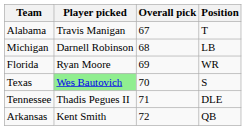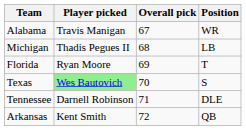 <table class="wikitable">
 <tr>
 <th>Team</th>
 <th>Player picked</th>
 <th>Overall pick</th>
 <th>Position</th>
 </tr>
 <tr>
 <td>Alabama</td>
 <td>Travis Manigan</td>
 <td>67</td>
-<td>T</td>
+<td>WR</td>
 </tr>
 <tr>
 <td>Michigan</td>
-<td>Darnell Robinson</td>
+<td>Thadis Pegues II</td>
 <td>68</td>
 <td>LB</td>
 </tr>
 <tr>
 <td>Florida</td>
 <td>Ryan Moore</td>
 <td>69</td>
-<td>WR</td>
+<td>T</td>
 </tr>
 <tr>
 <td>Texas</td>
 <td style="background: lightgreen;"><a href='#'>Wes Bautovich</a></td>
 <td>70</td>
 <td>S</td>
 </tr>
 <tr>
 <td>Tennessee</td>
-<td>Thadis Pegues II</td>
+<td>Darnell Robinson</td>
 <td>71</td>
 <td>DLE</td>
 </tr>
 <tr>
 <td>Arkansas</td>
 <td>Kent Smith</td>
 <td>72</td>
 <td>QB</td>
 </tr>
 </table>
